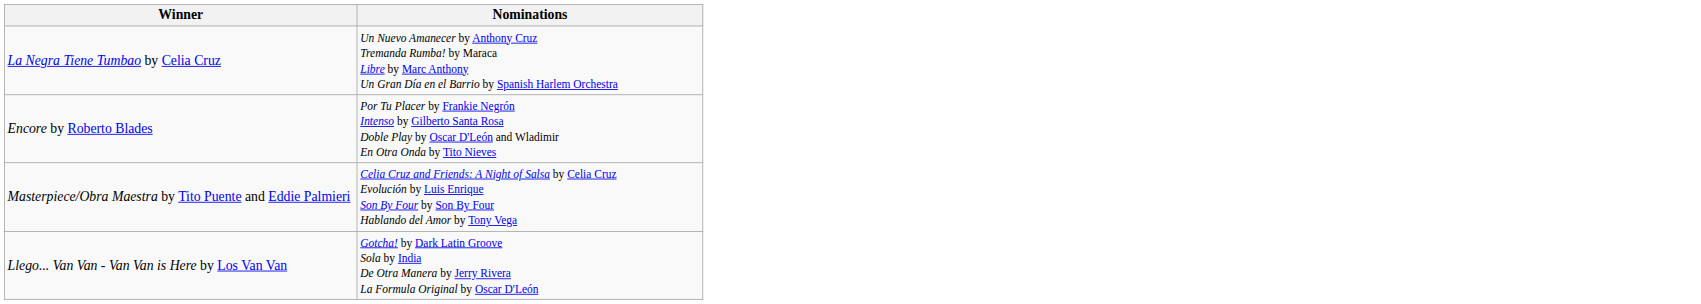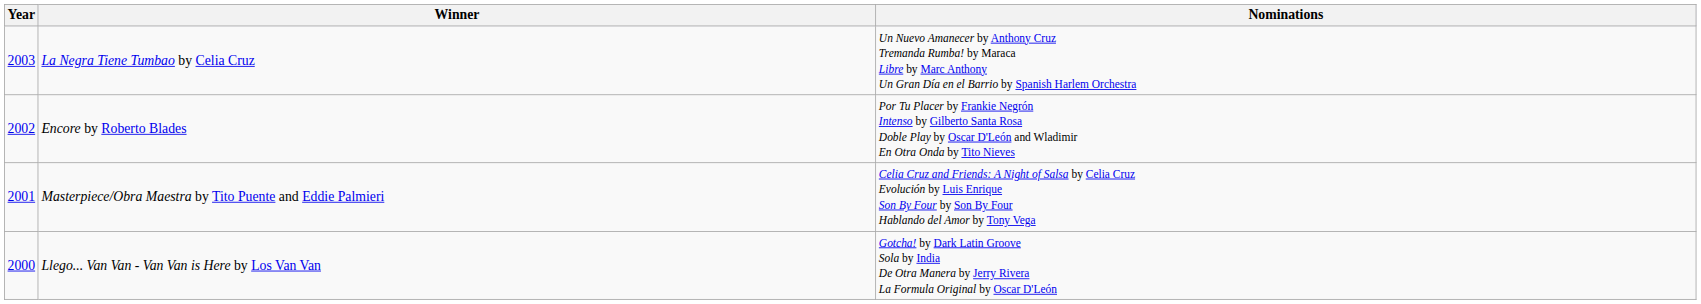 <table class=wikitable>
 <tr align=center bgcolor=lavender>
+<th width=1%>Year</th>
 <th width=50%>Winner</th>
 <th width=49%>Nominations</th>
 </tr>
 <tr>
+<td><a href='#'>2003</a></td>
 <td><em><a href='#'>La Negra Tiene Tumbao</a></em> by <a href='#'>Celia Cruz</a></td>
 <td><small><em>Un Nuevo Amanecer</em> by <a href='#'>Anthony Cruz</a><br><em>Tremanda Rumba!</em> by Maraca<br><em><a href='#'>Libre</a></em> by <a href='#'>Marc Anthony</a><br><em>Un Gran Día en el Barrio</em> by <a href='#'>Spanish Harlem Orchestra</a></small></td>
 </tr>
 <tr>
+<td><a href='#'>2002</a></td>
 <td><em>Encore</em> by <a href='#'>Roberto Blades</a></td>
 <td><small><em>Por Tu Placer</em> by <a href='#'>Frankie Negrón</a><br><em><a href='#'>Intenso</a></em> by <a href='#'>Gilberto Santa Rosa</a><br><em>Doble Play</em> by <a href='#'>Oscar D'León</a> and Wladimir<br><em>En Otra Onda</em> by <a href='#'>Tito Nieves</a></small></td>
 </tr>
 <tr>
+<td><a href='#'>2001</a></td>
 <td><em>Masterpiece/Obra Maestra</em> by <a href='#'>Tito Puente</a> and <a href='#'>Eddie Palmieri</a></td>
 <td><small><em><a href='#'>Celia Cruz and Friends: A Night of Salsa</a></em> by <a href='#'>Celia Cruz</a><br><em>Evolución</em> by <a href='#'>Luis Enrique</a><br><em><a href='#'>Son By Four</a></em> by <a href='#'>Son By Four</a><br><em>Hablando del Amor</em> by <a href='#'>Tony Vega</a></small></td>
 </tr>
 <tr>
+<td><a href='#'>2000</a></td>
 <td><em>Llego... Van Van - Van Van is Here</em> by <a href='#'>Los Van Van</a></td>
 <td><small><em><a href='#'>Gotcha!</a></em> by <a href='#'>Dark Latin Groove</a><br><em>Sola</em> by <a href='#'>India</a><br><em>De Otra Manera</em> by <a href='#'>Jerry Rivera</a><br><em>La Formula Original</em> by <a href='#'>Oscar D'León</a></small></td>
 </tr>
 </table>
